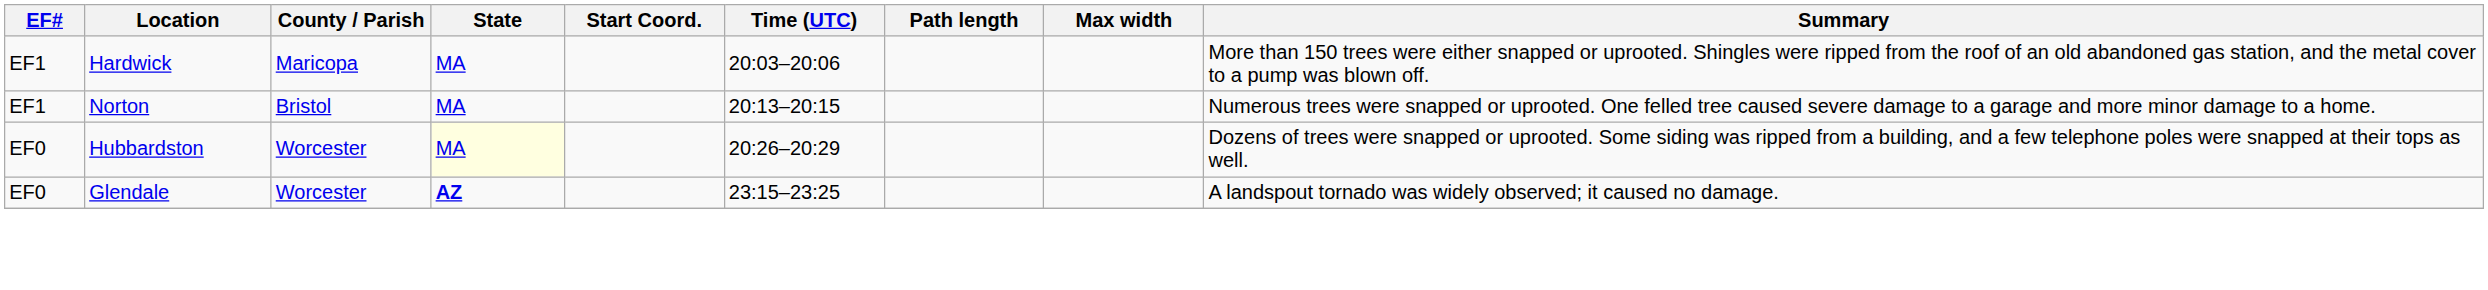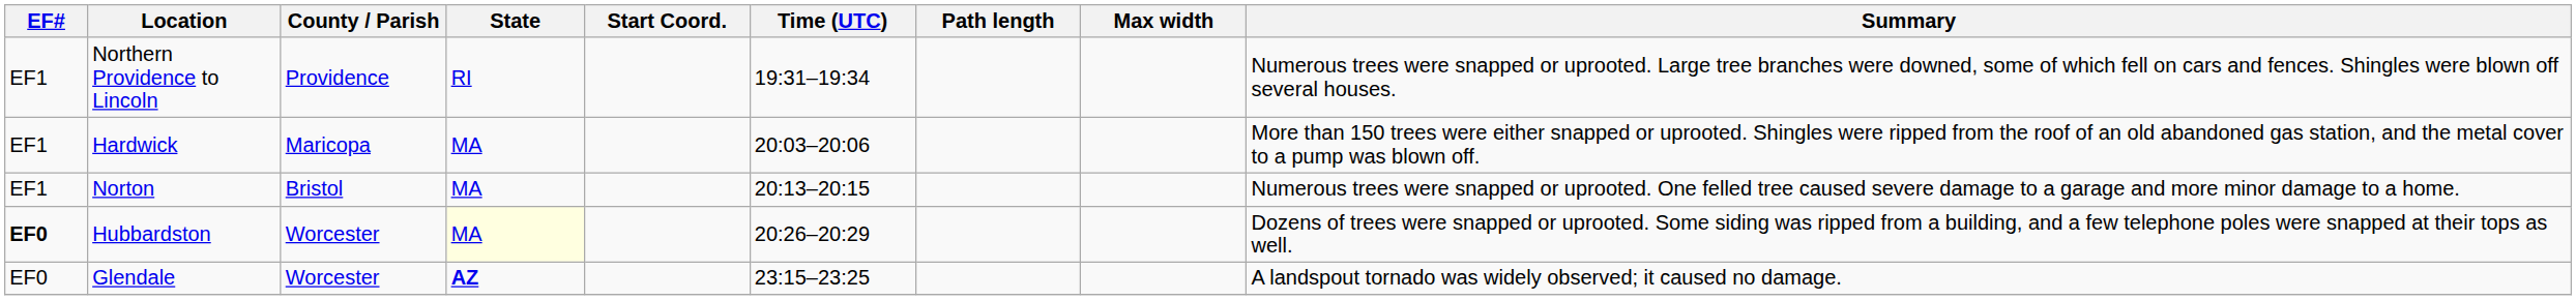 <table class="wikitable sortable" style="width:100%;">
 <tr>
 <th scope="col" style="width:3%; text-align:center;"><a href='#'>EF#</a></th>
 <th scope="col" style="width:7%; text-align:center;" class="unsortable">Location</th>
 <th scope="col" style="width:6%; text-align:center;" class="unsortable">County / Parish</th>
 <th scope="col" style="width:5%; text-align:center;">State</th>
 <th scope="col" style="width:6%; text-align:center;">Start Coord.</th>
 <th scope="col" style="width:6%; text-align:center;">Time (<a href='#'>UTC</a>)</th>
 <th scope="col" style="width:6%; text-align:center;">Path length</th>
 <th scope="col" style="width:6%; text-align:center;">Max width</th>
 <th scope="col" class="unsortable" style="width:48%; text-align:center;">Summary</th>
+</tr>
+<tr>
+<td bgcolor=>EF1</td>
+<td>Northern <a href='#'>Providence</a> to <a href='#'>Lincoln</a></td>
+<td><a href='#'>Providence</a></td>
+<td><a href='#'>RI</a></td>
+<td></td>
+<td>19:31–19:34</td>
+<td></td>
+<td></td>
+<td>Numerous trees were snapped or uprooted. Large tree branches were downed, some of which fell on cars and fences. Shingles were blown off several houses.</td>
 </tr>
 <tr>
 <td bgcolor=>EF1</td>
 <td><a href='#'>Hardwick</a></td>
 <td><a href='#'>Maricopa</a></td>
 <td><a href='#'>MA</a></td>
 <td></td>
 <td>20:03–20:06</td>
 <td></td>
 <td></td>
 <td>More than 150 trees were either snapped or uprooted. Shingles were ripped from the roof of an old abandoned gas station, and the metal cover to a pump was blown off.</td>
 </tr>
 <tr>
 <td bgcolor=>EF1</td>
 <td><a href='#'>Norton</a></td>
 <td><a href='#'>Bristol</a></td>
 <td><a href='#'>MA</a></td>
 <td></td>
 <td>20:13–20:15</td>
 <td></td>
 <td></td>
 <td>Numerous trees were snapped or uprooted. One felled tree caused severe damage to a garage and more minor damage to a home.</td>
 </tr>
 <tr>
-<td bgcolor=>EF0</td>
+<td bgcolor=><strong>EF0</strong></td>
 <td><a href='#'>Hubbardston</a></td>
 <td><a href='#'>Worcester</a></td>
 <td style="background: lightyellow;"><a href='#'>MA</a></td>
 <td></td>
 <td>20:26–20:29</td>
 <td></td>
 <td></td>
 <td>Dozens of trees were snapped or uprooted. Some siding was ripped from a building, and a few telephone poles were snapped at their tops as well.</td>
 </tr>
 <tr>
 <td bgcolor=>EF0</td>
 <td><a href='#'>Glendale</a></td>
 <td><a href='#'>Worcester</a></td>
 <td><strong><a href='#'>AZ</a></strong></td>
 <td></td>
 <td>23:15–23:25</td>
 <td></td>
 <td></td>
 <td>A landspout tornado was widely observed; it caused no damage.</td>
 </tr>
 <tr>
 </tr>
 </table>
